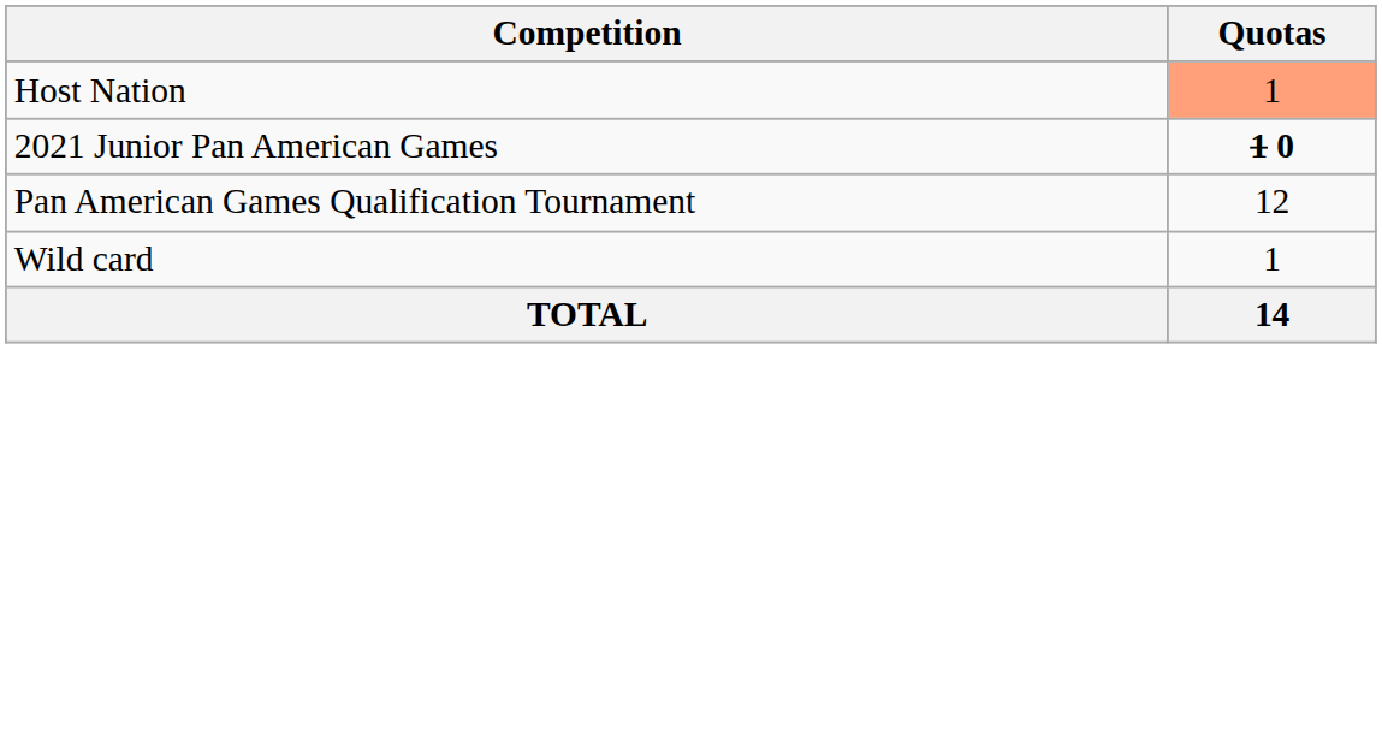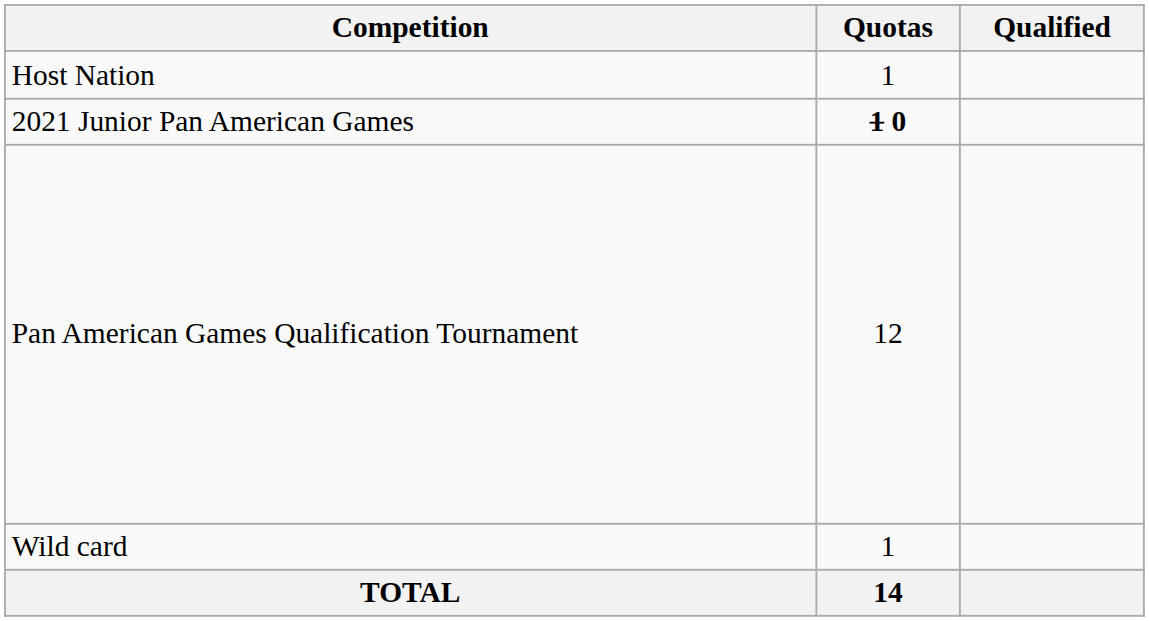 <table class = "wikitable" width=620>
 <tr>
 <th>Competition</th>
 <th>Quotas</th>
+<th>Qualified</th>
 </tr>
 <tr>
 <td>Host Nation</td>
-<td align="center" style="background: lightsalmon;">1</td>
+<td align="center">1</td>
+<td></td>
 </tr>
 <tr>
 <td>2021 Junior Pan American Games</td>
 <td align="center"><strong><s>1</s> 0</strong></td>
+<td><s></s></td>
 </tr>
 <tr>
 <td>Pan American Games Qualification Tournament</td>
 <td align="center">12</td>
+<td><br><br><br><br><br><br><br><br><br><br><br></td>
 </tr>
 <tr>
 <td>Wild card</td>
 <td align="center">1</td>
+<td></td>
 </tr>
 <tr>
 <th>TOTAL</th>
 <th>14</th>
+<th></th>
 </tr>
 </table>
